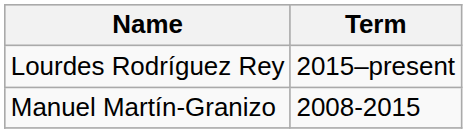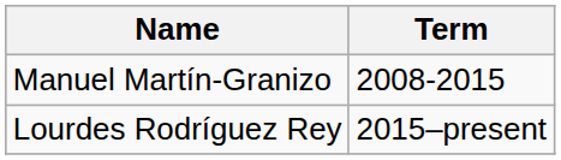 <table class="wikitable">
 <tr>
 <th>Name</th>
 <th>Term</th>
 </tr>
 <tr>
+<td>Manuel Martín-Granizo</td>
+<td>2008-2015</td>
+</tr>
+<tr>
 <td>Lourdes Rodríguez Rey</td>
 <td>2015–present</td>
 </tr>
-<tr>
-<td>Manuel Martín-Granizo</td>
-<td>2008-2015</td>
-</tr>
 </table>
